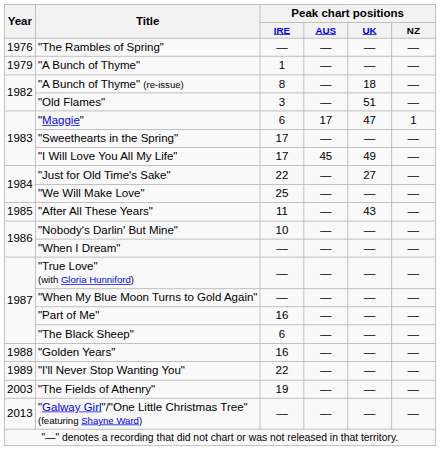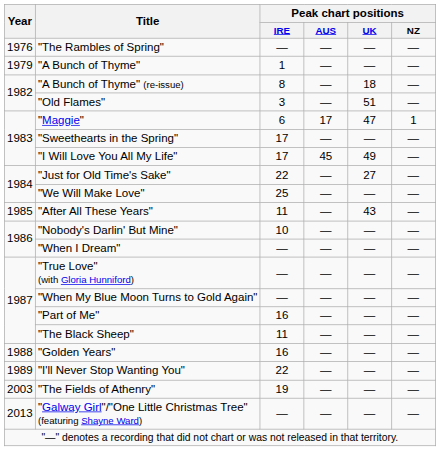 <table class="wikitable">
 <tr>
 <th scope="col" rowspan="2">Year</th>
 <th scope="col" rowspan="2">Title</th>
 <th scope="col" colspan="4">Peak chart positions</th>
 </tr>
 <tr>
 <th scope="col" style="width:4em;font-size:85%"><a href='#'>IRE</a><br></th>
 <th scope="col" style="width:4em;font-size:85%"><a href='#'>AUS</a><br></th>
 <th scope="col" style="width:4em;font-size:85%"><a href='#'>UK</a><br></th>
 <th scope="col" style="width:4em;font-size:85%">NZ<br></th>
 </tr>
 <tr>
 <td>1976</td>
 <td>"The Rambles of Spring"</td>
 <td align="center">—</td>
 <td align="center">—</td>
 <td align="center">—</td>
 <td align="center">—</td>
 </tr>
 <tr>
 <td>1979</td>
 <td>"A Bunch of Thyme"</td>
 <td align="center">1</td>
 <td align="center">—</td>
 <td align="center">—</td>
 <td align="center">—</td>
 </tr>
 <tr>
 <td rowspan="2">1982</td>
 <td>"A Bunch of Thyme" <small>(re-issue)</small></td>
 <td align="center">8</td>
 <td align="center">—</td>
 <td align="center">18</td>
 <td align="center">—</td>
 </tr>
 <tr>
 <td>"Old Flames"</td>
 <td align="center">3</td>
 <td align="center">—</td>
 <td align="center">51</td>
 <td align="center">—</td>
 </tr>
 <tr>
 <td rowspan="3">1983</td>
 <td>"<a href='#'>Maggie</a>"</td>
 <td align="center">6</td>
 <td align="center">17</td>
 <td align="center">47</td>
 <td align="center">1</td>
 </tr>
 <tr>
 <td>"Sweethearts in the Spring"</td>
 <td align="center">17</td>
 <td align="center">—</td>
 <td align="center">—</td>
 <td align="center">—</td>
 </tr>
 <tr>
 <td>"I Will Love You All My Life"</td>
 <td align="center">17</td>
 <td align="center">45</td>
 <td align="center">49</td>
 <td align="center">—</td>
 </tr>
 <tr>
 <td rowspan="2">1984</td>
 <td>"Just for Old Time's Sake"</td>
 <td align="center">22</td>
 <td align="center">—</td>
 <td align="center">27</td>
 <td align="center">—</td>
 </tr>
 <tr>
 <td>"We Will Make Love"</td>
 <td align="center">25</td>
 <td align="center">—</td>
 <td align="center">—</td>
 <td align="center">—</td>
 </tr>
 <tr>
 <td>1985</td>
 <td>"After All These Years"</td>
 <td align="center">11</td>
 <td align="center">—</td>
 <td align="center">43</td>
 <td align="center">—</td>
 </tr>
 <tr>
 <td rowspan="2">1986</td>
 <td>"Nobody's Darlin' But Mine"</td>
 <td align="center">10</td>
 <td align="center">—</td>
 <td align="center">—</td>
 <td align="center">—</td>
 </tr>
 <tr>
 <td>"When I Dream"</td>
 <td align="center">—</td>
 <td align="center">—</td>
 <td align="center">—</td>
 <td align="center">—</td>
 </tr>
 <tr>
 <td rowspan="4">1987</td>
 <td>"True Love" <br><small>(with <a href='#'>Gloria Hunniford</a>)</small></td>
 <td align="center">—</td>
 <td align="center">—</td>
 <td align="center">—</td>
 <td align="center">—</td>
 </tr>
 <tr>
 <td>"When My Blue Moon Turns to Gold Again"</td>
 <td align="center">—</td>
 <td align="center">—</td>
 <td align="center">—</td>
 <td align="center">—</td>
 </tr>
 <tr>
 <td>"Part of Me"</td>
 <td align="center">16</td>
 <td align="center">—</td>
 <td align="center">—</td>
 <td align="center">—</td>
 </tr>
 <tr>
 <td>"The Black Sheep"</td>
-<td align="center">6</td>
+<td align="center">11</td>
 <td align="center">—</td>
 <td align="center">—</td>
 <td align="center">—</td>
 </tr>
 <tr>
 <td>1988</td>
 <td>"Golden Years"</td>
 <td align="center">16</td>
 <td align="center">—</td>
 <td align="center">—</td>
 <td align="center">—</td>
 </tr>
 <tr>
 <td>1989</td>
 <td>"I'll Never Stop Wanting You"</td>
 <td align="center">22</td>
 <td align="center">—</td>
 <td align="center">—</td>
 <td align="center">—</td>
 </tr>
 <tr>
 <td>2003</td>
 <td>"The Fields of Athenry"</td>
 <td align="center">19</td>
 <td align="center">—</td>
 <td align="center">—</td>
 <td align="center">—</td>
 </tr>
 <tr>
 <td>2013</td>
 <td>"<a href='#'>Galway Girl</a>"/"One Little Christmas Tree" <br><small>(featuring <a href='#'>Shayne Ward</a>)</small></td>
 <td align="center">—</td>
 <td align="center">—</td>
 <td align="center">—</td>
 <td align="center">—</td>
 </tr>
 <tr>
 <td align="center" colspan="6" style="font-size:90%">"—" denotes a recording that did not chart or was not released in that territory.</td>
 </tr>
 </table>
